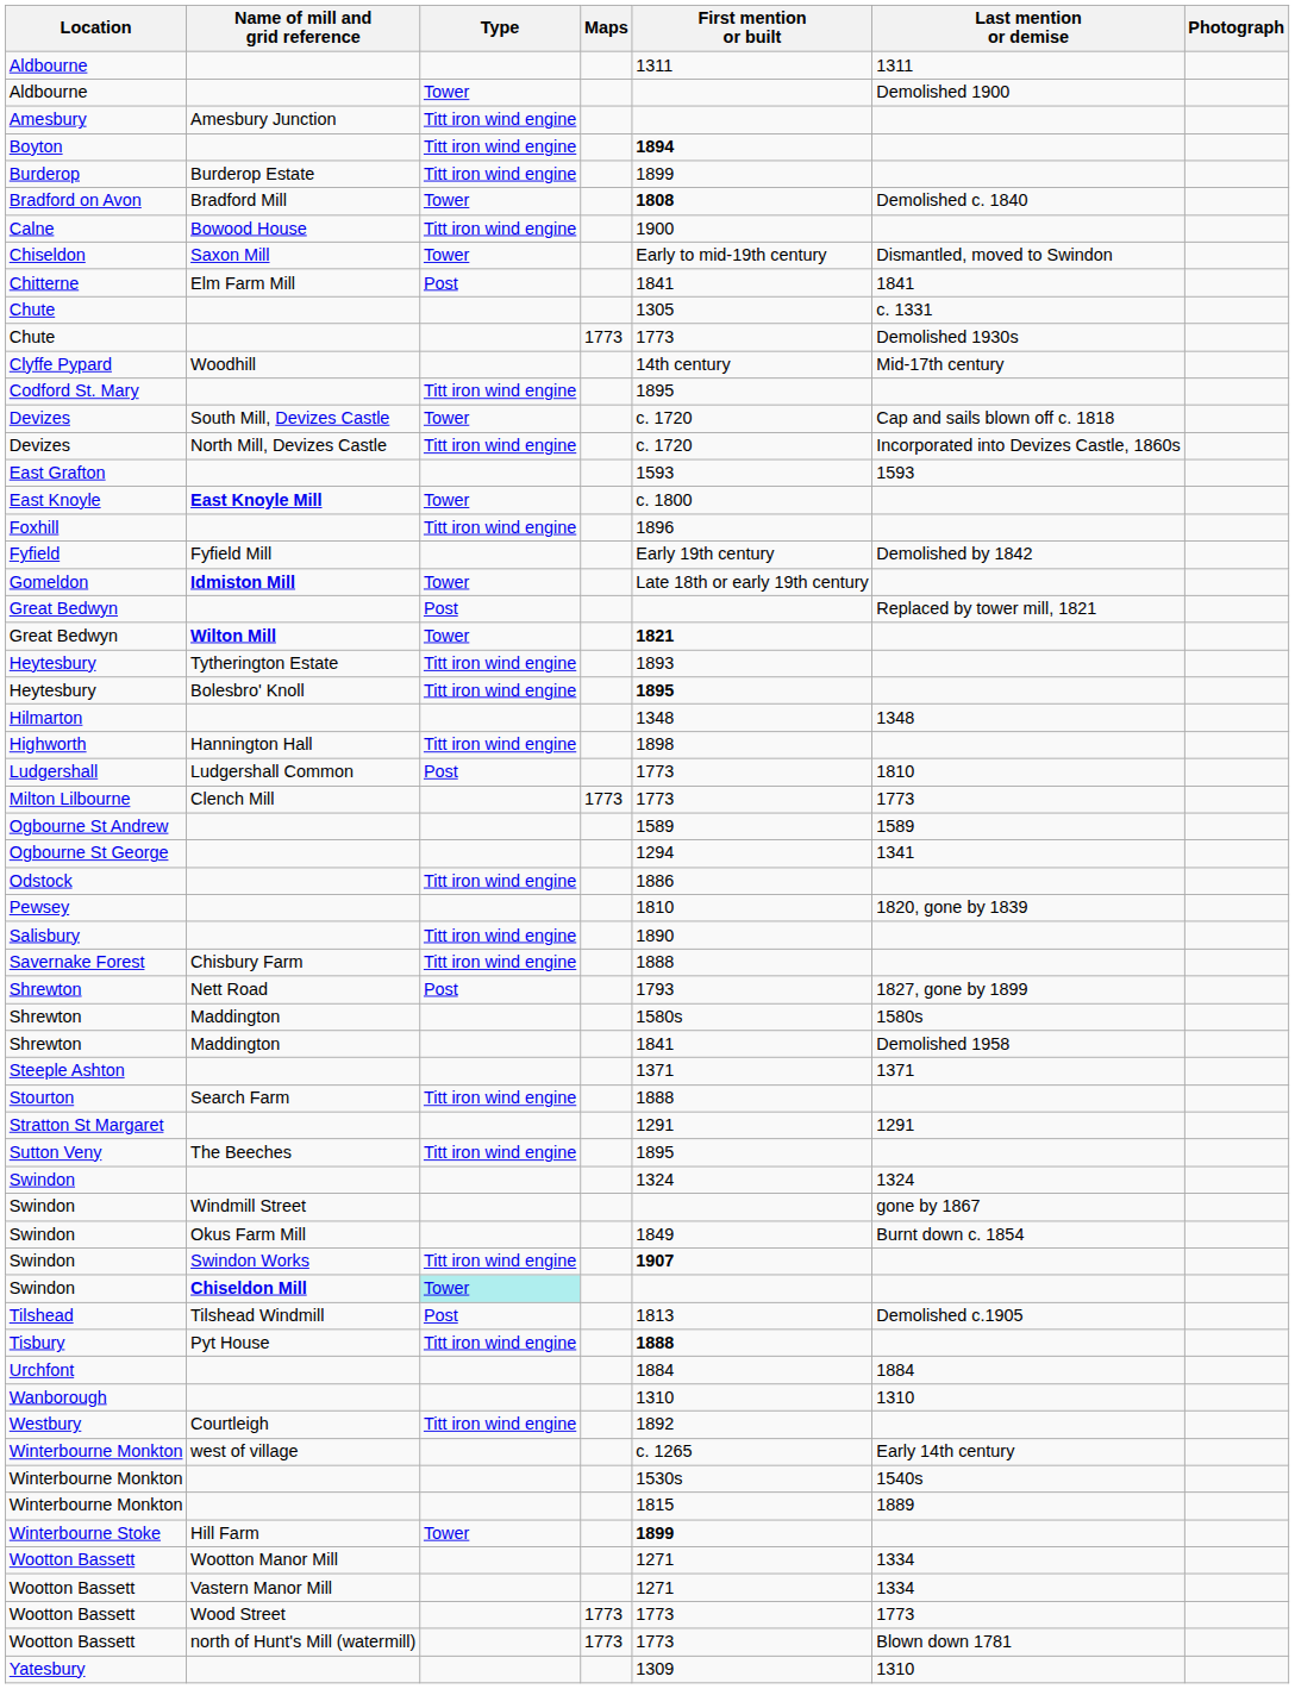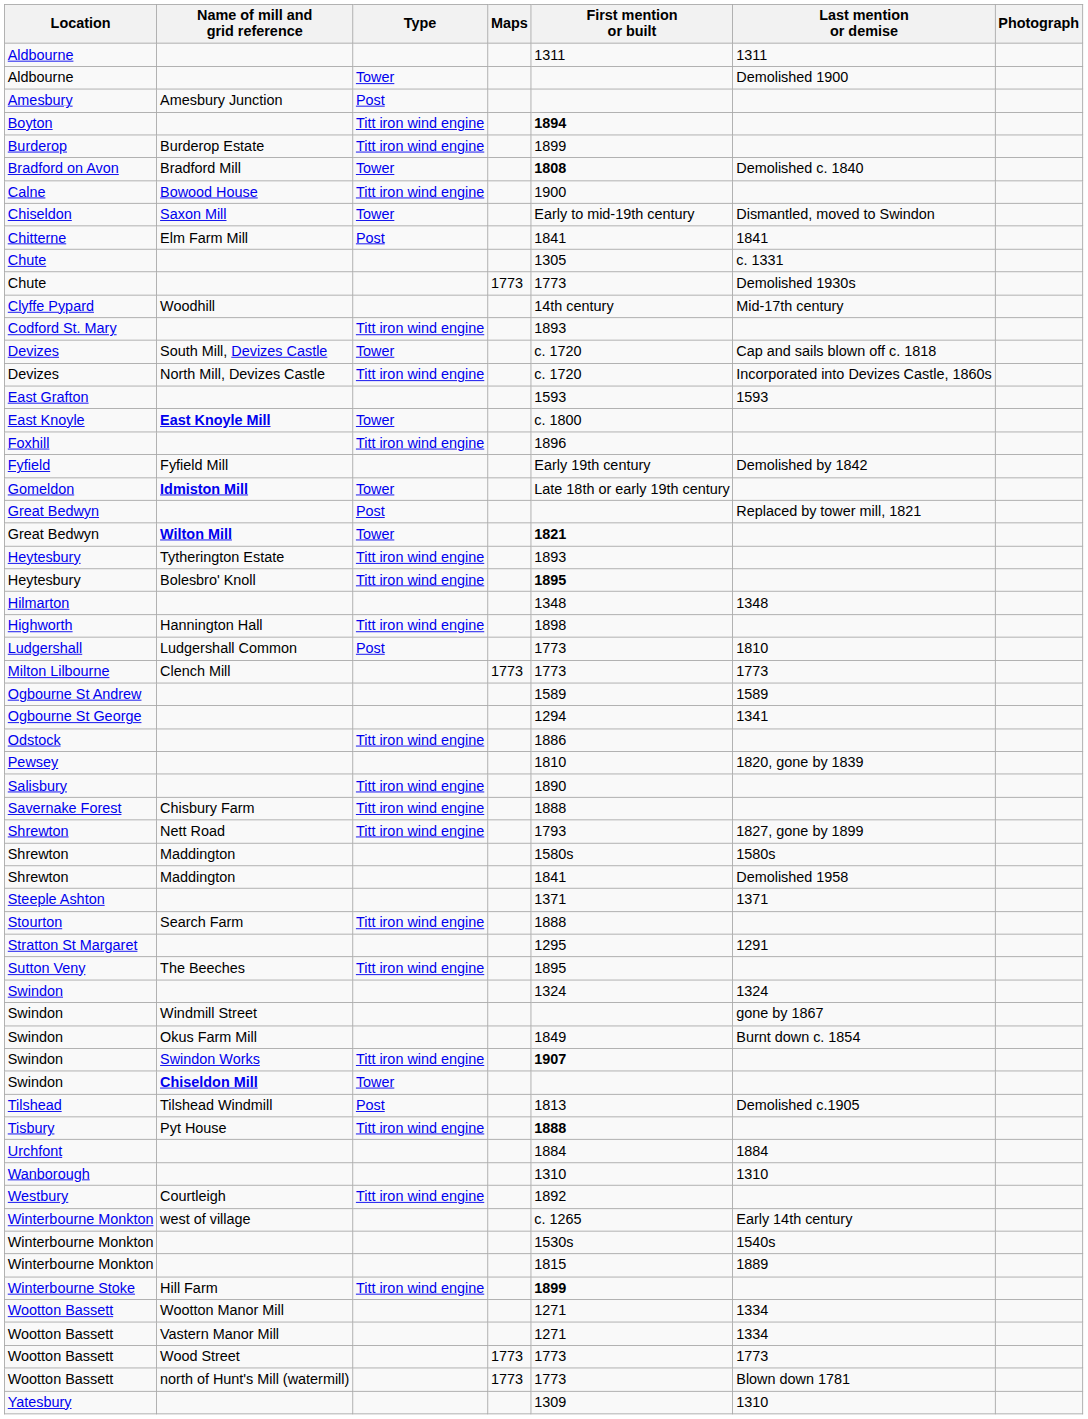 <table class="wikitable">
 <tr>
 <th>Location</th>
 <th>Name of mill and<br>grid reference</th>
 <th>Type</th>
 <th>Maps</th>
 <th>First mention<br>or built</th>
 <th>Last mention<br> or demise</th>
 <th>Photograph</th>
 </tr>
 <tr>
 <td><a href='#'>Aldbourne</a></td>
 <td></td>
 <td></td>
 <td></td>
 <td>1311</td>
 <td>1311</td>
 <td></td>
 </tr>
 <tr>
 <td>Aldbourne</td>
 <td></td>
 <td><a href='#'>Tower</a></td>
 <td></td>
 <td></td>
 <td>Demolished 1900</td>
 <td></td>
 </tr>
 <tr>
 <td><a href='#'>Amesbury</a></td>
 <td>Amesbury Junction</td>
-<td><a href='#'>Titt iron wind engine</a></td>
+<td><a href='#'>Post</a></td>
 <td></td>
 <td></td>
 <td></td>
 <td></td>
 </tr>
 <tr>
 <td><a href='#'>Boyton</a></td>
 <td></td>
 <td><a href='#'>Titt iron wind engine</a></td>
 <td></td>
 <td><strong>1894</strong></td>
 <td></td>
 <td></td>
 </tr>
 <tr>
 <td><a href='#'>Burderop</a></td>
 <td>Burderop Estate</td>
 <td><a href='#'>Titt iron wind engine</a></td>
 <td></td>
 <td>1899</td>
 <td></td>
 <td></td>
 </tr>
 <tr>
 <td><a href='#'>Bradford on Avon</a></td>
 <td>Bradford Mill<br></td>
 <td><a href='#'>Tower</a></td>
 <td></td>
 <td><strong>1808</strong></td>
 <td>Demolished c. 1840</td>
 <td></td>
 </tr>
 <tr>
 <td><a href='#'>Calne</a></td>
 <td><a href='#'>Bowood House</a></td>
 <td><a href='#'>Titt iron wind engine</a></td>
 <td></td>
 <td>1900</td>
 <td></td>
 <td></td>
 </tr>
 <tr>
 <td><a href='#'>Chiseldon</a></td>
 <td><a href='#'>Saxon Mill</a><br></td>
 <td><a href='#'>Tower</a></td>
 <td></td>
 <td>Early to mid-19th century</td>
 <td>Dismantled, moved to Swindon<br></td>
 <td></td>
 </tr>
 <tr>
 <td><a href='#'>Chitterne</a></td>
 <td>Elm Farm Mill<br></td>
 <td><a href='#'>Post</a></td>
 <td></td>
 <td>1841</td>
 <td>1841 </td>
 <td></td>
 </tr>
 <tr>
 <td><a href='#'>Chute</a></td>
 <td></td>
 <td></td>
 <td></td>
 <td>1305</td>
 <td>c. 1331</td>
 <td></td>
 </tr>
 <tr>
 <td>Chute</td>
 <td></td>
 <td></td>
 <td>1773</td>
 <td>1773</td>
 <td>Demolished 1930s</td>
 <td></td>
 </tr>
 <tr>
 <td><a href='#'>Clyffe Pypard</a></td>
 <td>Woodhill</td>
 <td></td>
 <td></td>
 <td>14th century</td>
 <td>Mid-17th century</td>
 <td></td>
 </tr>
 <tr>
 <td><a href='#'>Codford St. Mary</a></td>
 <td></td>
 <td><a href='#'>Titt iron wind engine</a></td>
 <td></td>
-<td>1895</td>
+<td>1893</td>
 <td></td>
 <td></td>
 </tr>
 <tr>
 <td><a href='#'>Devizes</a></td>
 <td>South Mill, <a href='#'>Devizes Castle</a></td>
 <td><a href='#'>Tower</a></td>
 <td></td>
 <td>c. 1720</td>
 <td>Cap and sails blown off c. 1818<br></td>
 <td></td>
 </tr>
 <tr>
 <td>Devizes</td>
 <td>North Mill, Devizes Castle<br></td>
 <td><a href='#'>Titt iron wind engine</a></td>
 <td></td>
 <td>c. 1720</td>
 <td>Incorporated into Devizes Castle, 1860s<br></td>
 <td></td>
 </tr>
 <tr>
 <td><a href='#'>East Grafton</a></td>
 <td></td>
 <td></td>
 <td></td>
 <td>1593</td>
 <td>1593</td>
 <td></td>
 </tr>
 <tr>
 <td><a href='#'>East Knoyle</a></td>
 <td><strong><a href='#'>East Knoyle Mill</a></strong><br></td>
 <td><a href='#'>Tower</a></td>
 <td></td>
 <td>c. 1800</td>
 <td></td>
 <td></td>
 </tr>
 <tr>
 <td><a href='#'>Foxhill</a></td>
 <td></td>
 <td><a href='#'>Titt iron wind engine</a></td>
 <td></td>
 <td>1896</td>
 <td></td>
 <td></td>
 </tr>
 <tr>
 <td><a href='#'>Fyfield</a></td>
 <td>Fyfield Mill</td>
 <td></td>
 <td></td>
 <td>Early 19th century</td>
 <td>Demolished by 1842</td>
 <td></td>
 </tr>
 <tr>
 <td><a href='#'>Gomeldon</a></td>
 <td><strong><a href='#'>Idmiston Mill</a></strong><br></td>
 <td><a href='#'>Tower</a></td>
 <td></td>
 <td>Late 18th or early 19th century</td>
 <td></td>
 <td></td>
 </tr>
 <tr>
 <td><a href='#'>Great Bedwyn</a></td>
 <td></td>
 <td><a href='#'>Post</a></td>
 <td></td>
 <td></td>
 <td>Replaced by tower mill, 1821</td>
 <td></td>
 </tr>
 <tr>
 <td>Great Bedwyn</td>
 <td><strong><a href='#'>Wilton Mill</a></strong><br></td>
 <td><a href='#'>Tower</a></td>
 <td></td>
 <td><strong>1821</strong></td>
 <td></td>
 <td></td>
 </tr>
 <tr>
 <td><a href='#'>Heytesbury</a></td>
 <td>Tytherington Estate</td>
 <td><a href='#'>Titt iron wind engine</a></td>
 <td></td>
 <td>1893</td>
 <td></td>
 <td></td>
 </tr>
 <tr>
 <td>Heytesbury</td>
 <td>Bolesbro' Knoll</td>
 <td><a href='#'>Titt iron wind engine</a></td>
 <td></td>
 <td><strong>1895</strong></td>
 <td></td>
 <td></td>
 </tr>
 <tr>
 <td><a href='#'>Hilmarton</a></td>
 <td></td>
 <td></td>
 <td></td>
 <td>1348</td>
 <td>1348</td>
 <td></td>
 </tr>
 <tr>
 <td><a href='#'>Highworth</a></td>
 <td>Hannington Hall</td>
 <td><a href='#'>Titt iron wind engine</a></td>
 <td></td>
 <td>1898</td>
 <td></td>
 <td></td>
 </tr>
 <tr>
 <td><a href='#'>Ludgershall</a></td>
 <td>Ludgershall Common</td>
 <td><a href='#'>Post</a></td>
 <td><br></td>
 <td>1773</td>
 <td>1810</td>
 <td></td>
 </tr>
 <tr>
 <td><a href='#'>Milton Lilbourne</a></td>
 <td>Clench Mill</td>
 <td></td>
 <td>1773</td>
 <td>1773</td>
 <td>1773</td>
 <td></td>
 </tr>
 <tr>
 <td><a href='#'>Ogbourne St Andrew</a></td>
 <td></td>
 <td></td>
 <td></td>
 <td>1589</td>
 <td>1589</td>
 <td></td>
 </tr>
 <tr>
 <td><a href='#'>Ogbourne St George</a></td>
 <td></td>
 <td></td>
 <td></td>
 <td>1294</td>
 <td>1341</td>
 <td></td>
 </tr>
 <tr>
 <td><a href='#'>Odstock</a></td>
 <td></td>
 <td><a href='#'>Titt iron wind engine</a></td>
 <td></td>
 <td>1886</td>
 <td></td>
 <td></td>
 </tr>
 <tr>
 <td><a href='#'>Pewsey</a></td>
 <td></td>
 <td></td>
 <td></td>
 <td>1810</td>
 <td>1820, gone by 1839</td>
 <td></td>
 </tr>
 <tr>
 <td><a href='#'>Salisbury</a></td>
 <td></td>
 <td><a href='#'>Titt iron wind engine</a></td>
 <td></td>
 <td>1890</td>
 <td></td>
 <td></td>
 </tr>
 <tr>
 <td><a href='#'>Savernake Forest</a></td>
 <td>Chisbury Farm</td>
 <td><a href='#'>Titt iron wind engine</a></td>
 <td></td>
 <td>1888</td>
 <td></td>
 <td></td>
 </tr>
 <tr>
 <td><a href='#'>Shrewton</a></td>
 <td>Nett Road</td>
-<td><a href='#'>Post</a></td>
+<td><a href='#'>Titt iron wind engine</a></td>
 <td></td>
 <td>1793</td>
 <td>1827, gone by 1899</td>
 <td></td>
 </tr>
 <tr>
 <td>Shrewton</td>
 <td>Maddington</td>
 <td></td>
 <td></td>
 <td>1580s</td>
 <td>1580s</td>
 <td></td>
 </tr>
 <tr>
 <td>Shrewton</td>
 <td>Maddington</td>
 <td></td>
 <td></td>
 <td>1841</td>
 <td>Demolished 1958</td>
 <td></td>
 </tr>
 <tr>
 <td><a href='#'>Steeple Ashton</a></td>
 <td></td>
 <td></td>
 <td></td>
 <td>1371</td>
 <td>1371</td>
 <td></td>
 </tr>
 <tr>
 <td><a href='#'>Stourton</a></td>
 <td>Search Farm</td>
 <td><a href='#'>Titt iron wind engine</a></td>
 <td></td>
 <td>1888</td>
 <td></td>
 <td></td>
 </tr>
 <tr>
 <td><a href='#'>Stratton St Margaret</a></td>
 <td></td>
 <td></td>
 <td></td>
-<td>1291</td>
+<td>1295</td>
 <td>1291</td>
 <td></td>
 </tr>
 <tr>
 <td><a href='#'>Sutton Veny</a></td>
 <td>The Beeches</td>
 <td><a href='#'>Titt iron wind engine</a></td>
 <td></td>
 <td>1895</td>
 <td></td>
 <td></td>
 </tr>
 <tr>
 <td><a href='#'>Swindon</a></td>
 <td></td>
 <td></td>
 <td></td>
 <td>1324</td>
 <td>1324</td>
 <td></td>
 </tr>
 <tr>
 <td>Swindon</td>
 <td>Windmill Street</td>
 <td></td>
 <td></td>
 <td></td>
 <td>gone by 1867</td>
 <td></td>
 </tr>
 <tr>
 <td>Swindon</td>
 <td>Okus Farm Mill</td>
 <td></td>
 <td></td>
 <td>1849</td>
 <td>Burnt down c. 1854</td>
 <td></td>
 </tr>
 <tr>
 <td>Swindon</td>
 <td><a href='#'>Swindon Works</a></td>
 <td><a href='#'>Titt iron wind engine</a></td>
 <td></td>
 <td><strong>1907</strong></td>
 <td></td>
 <td></td>
 </tr>
 <tr>
 <td>Swindon</td>
 <td><strong><a href='#'>Chiseldon Mill</a></strong><br></td>
-<td style="background: paleturquoise;"><a href='#'>Tower</a></td>
+<td><a href='#'>Tower</a></td>
 <td></td>
 <td></td>
 <td></td>
 <td></td>
 </tr>
 <tr>
 <td><a href='#'>Tilshead</a></td>
 <td>Tilshead Windmill</td>
 <td><a href='#'>Post</a></td>
 <td></td>
 <td>1813</td>
 <td>Demolished c.1905</td>
 <td></td>
 </tr>
 <tr>
 <td><a href='#'>Tisbury</a></td>
 <td>Pyt House</td>
 <td><a href='#'>Titt iron wind engine</a></td>
 <td></td>
 <td><strong>1888</strong></td>
 <td></td>
 <td></td>
 </tr>
 <tr>
 <td><a href='#'>Urchfont</a></td>
 <td></td>
 <td></td>
 <td></td>
 <td>1884</td>
 <td>1884</td>
 <td></td>
 </tr>
 <tr>
 <td><a href='#'>Wanborough</a></td>
 <td></td>
 <td></td>
 <td></td>
 <td>1310</td>
 <td>1310</td>
 <td></td>
 </tr>
 <tr>
 <td><a href='#'>Westbury</a></td>
 <td>Courtleigh</td>
 <td><a href='#'>Titt iron wind engine</a></td>
 <td></td>
 <td>1892</td>
 <td></td>
 <td></td>
 </tr>
 <tr>
 <td><a href='#'>Winterbourne Monkton</a></td>
 <td>west of village</td>
 <td></td>
 <td></td>
 <td>c. 1265</td>
 <td>Early 14th century</td>
 <td></td>
 </tr>
 <tr>
 <td>Winterbourne Monkton</td>
 <td></td>
 <td></td>
 <td></td>
 <td>1530s</td>
 <td>1540s</td>
 <td></td>
 </tr>
 <tr>
 <td>Winterbourne Monkton</td>
 <td></td>
 <td></td>
 <td></td>
 <td>1815</td>
 <td>1889</td>
 <td></td>
 </tr>
 <tr>
 <td><a href='#'>Winterbourne Stoke</a></td>
 <td>Hill Farm</td>
-<td><a href='#'>Tower</a></td>
+<td><a href='#'>Titt iron wind engine</a></td>
 <td></td>
 <td><strong>1899</strong></td>
 <td></td>
 <td></td>
 </tr>
 <tr>
 <td><a href='#'>Wootton Bassett</a></td>
 <td>Wootton Manor Mill</td>
 <td></td>
 <td></td>
 <td>1271</td>
 <td>1334</td>
 <td></td>
 </tr>
 <tr>
 <td>Wootton Bassett</td>
 <td>Vastern Manor Mill</td>
 <td></td>
 <td></td>
 <td>1271</td>
 <td>1334</td>
 <td></td>
 </tr>
 <tr>
 <td>Wootton Bassett</td>
 <td>Wood Street</td>
 <td></td>
 <td>1773</td>
 <td>1773</td>
 <td>1773</td>
 <td></td>
 </tr>
 <tr>
 <td>Wootton Bassett</td>
 <td>north of Hunt's Mill (watermill)</td>
 <td></td>
 <td>1773</td>
 <td>1773</td>
 <td>Blown down 1781</td>
 <td></td>
 </tr>
 <tr>
 <td><a href='#'>Yatesbury</a></td>
 <td></td>
 <td></td>
 <td></td>
 <td>1309</td>
 <td>1310</td>
 <td></td>
 </tr>
 </table>
